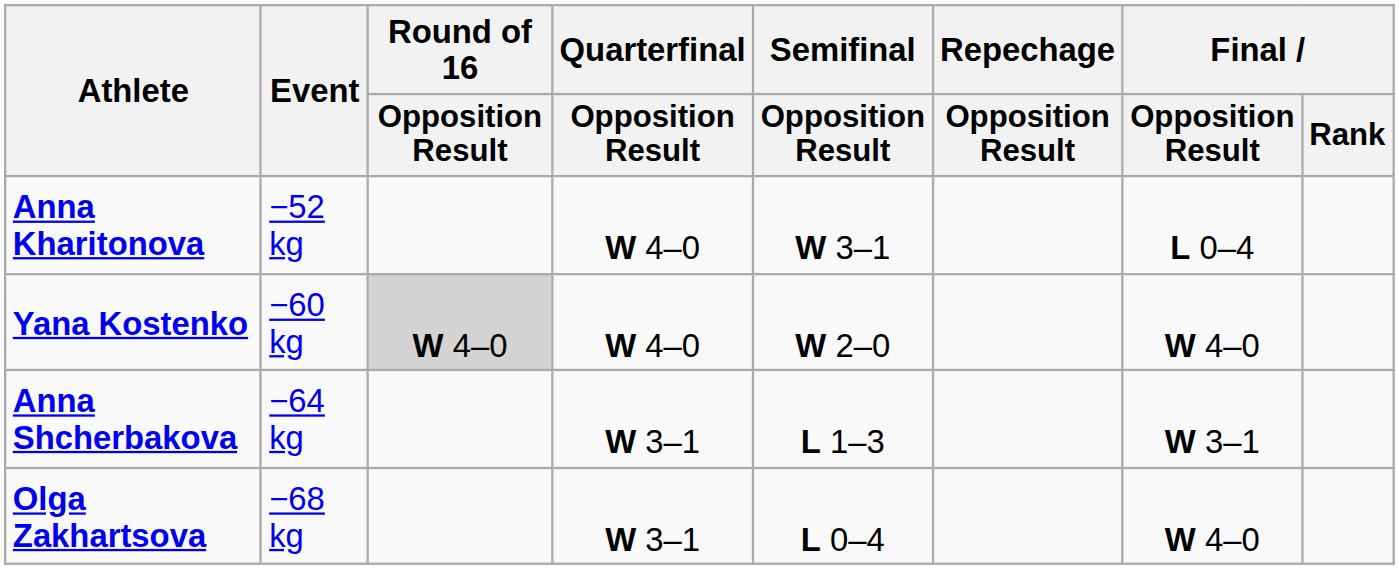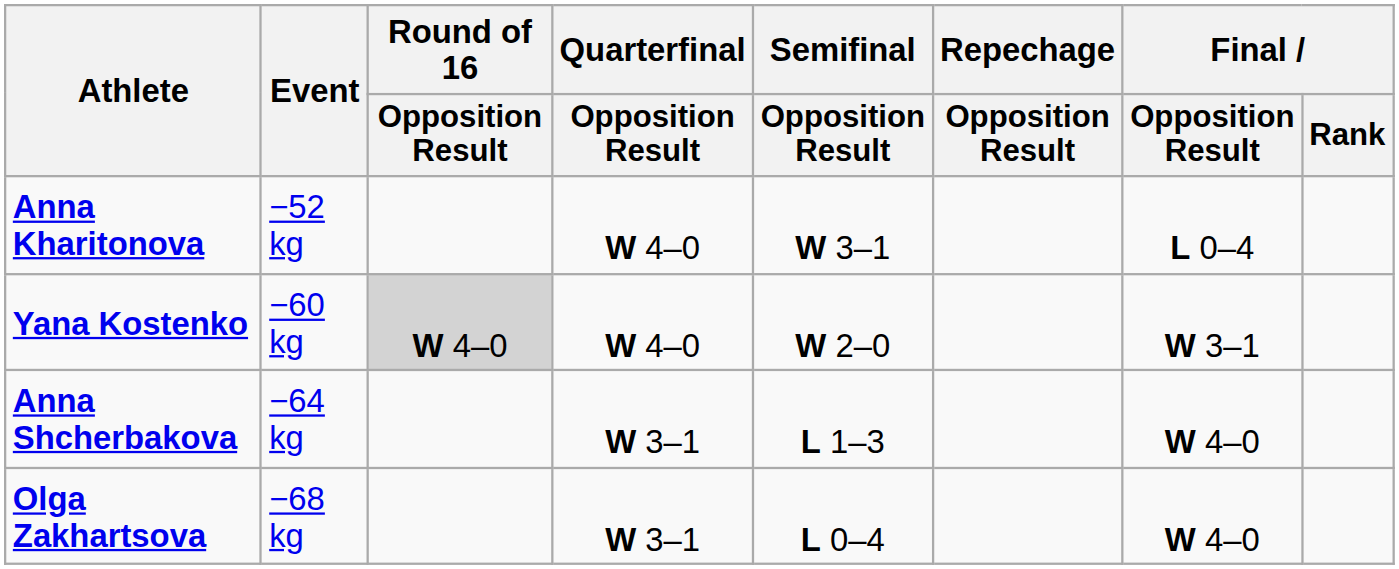 <table class="wikitable" style="text-align:center; font-size:90%">
 <tr>
 <th rowspan=2>Athlete</th>
 <th rowspan=2>Event</th>
 <th>Round of 16</th>
 <th>Quarterfinal</th>
 <th>Semifinal</th>
 <th>Repechage</th>
 <th colspan=2>Final / </th>
 </tr>
 <tr style="font-size: 95%">
 <th>Opposition<br>Result</th>
 <th>Opposition<br>Result</th>
 <th>Opposition<br>Result</th>
 <th>Opposition<br>Result</th>
 <th>Opposition<br>Result</th>
 <th>Rank</th>
 </tr>
 <tr>
 <td align=left><strong><a href='#'>Anna Kharitonova</a></strong></td>
 <td align=left><a href='#'>−52 kg</a></td>
 <td></td>
 <td><br><strong>W</strong> 4–0 <sup></sup></td>
 <td><br><strong>W</strong> 3–1 <sup></sup></td>
 <td></td>
 <td><br><strong>L</strong> 0–4 <sup></sup></td>
 <td></td>
 </tr>
 <tr>
 <td align=left><strong><a href='#'>Yana Kostenko</a></strong></td>
 <td align=left><a href='#'>−60 kg</a></td>
 <td style="background: lightgrey;"><br><strong>W</strong> 4–0 <sup></sup></td>
 <td><br><strong>W</strong> 4–0 <sup></sup></td>
 <td><br><strong>W</strong> 2–0 <sup></sup></td>
 <td></td>
-<td><br><strong>W</strong> 4–0 <sup></sup></td>
+<td><br><strong>W</strong> 3–1 <sup></sup></td>
 <td></td>
 </tr>
 <tr>
 <td align=left><strong><a href='#'>Anna Shcherbakova</a></strong></td>
 <td align=left><a href='#'>−64 kg</a></td>
 <td></td>
 <td><br><strong>W</strong> 3–1 <sup></sup></td>
 <td><br><strong>L</strong> 1–3 <sup></sup></td>
 <td></td>
-<td><br><strong>W</strong> 3–1 <sup></sup></td>
+<td><br><strong>W</strong> 4–0 <sup></sup></td>
 <td></td>
 </tr>
 <tr>
 <td align=left><strong><a href='#'>Olga Zakhartsova</a></strong></td>
 <td align=left><a href='#'>−68 kg</a></td>
 <td></td>
 <td><br><strong>W</strong> 3–1 <sup></sup></td>
 <td><br><strong>L</strong> 0–4 <sup></sup></td>
 <td></td>
 <td><br><strong>W</strong> 4–0 <sup></sup></td>
 <td></td>
 </tr>
 </table>
